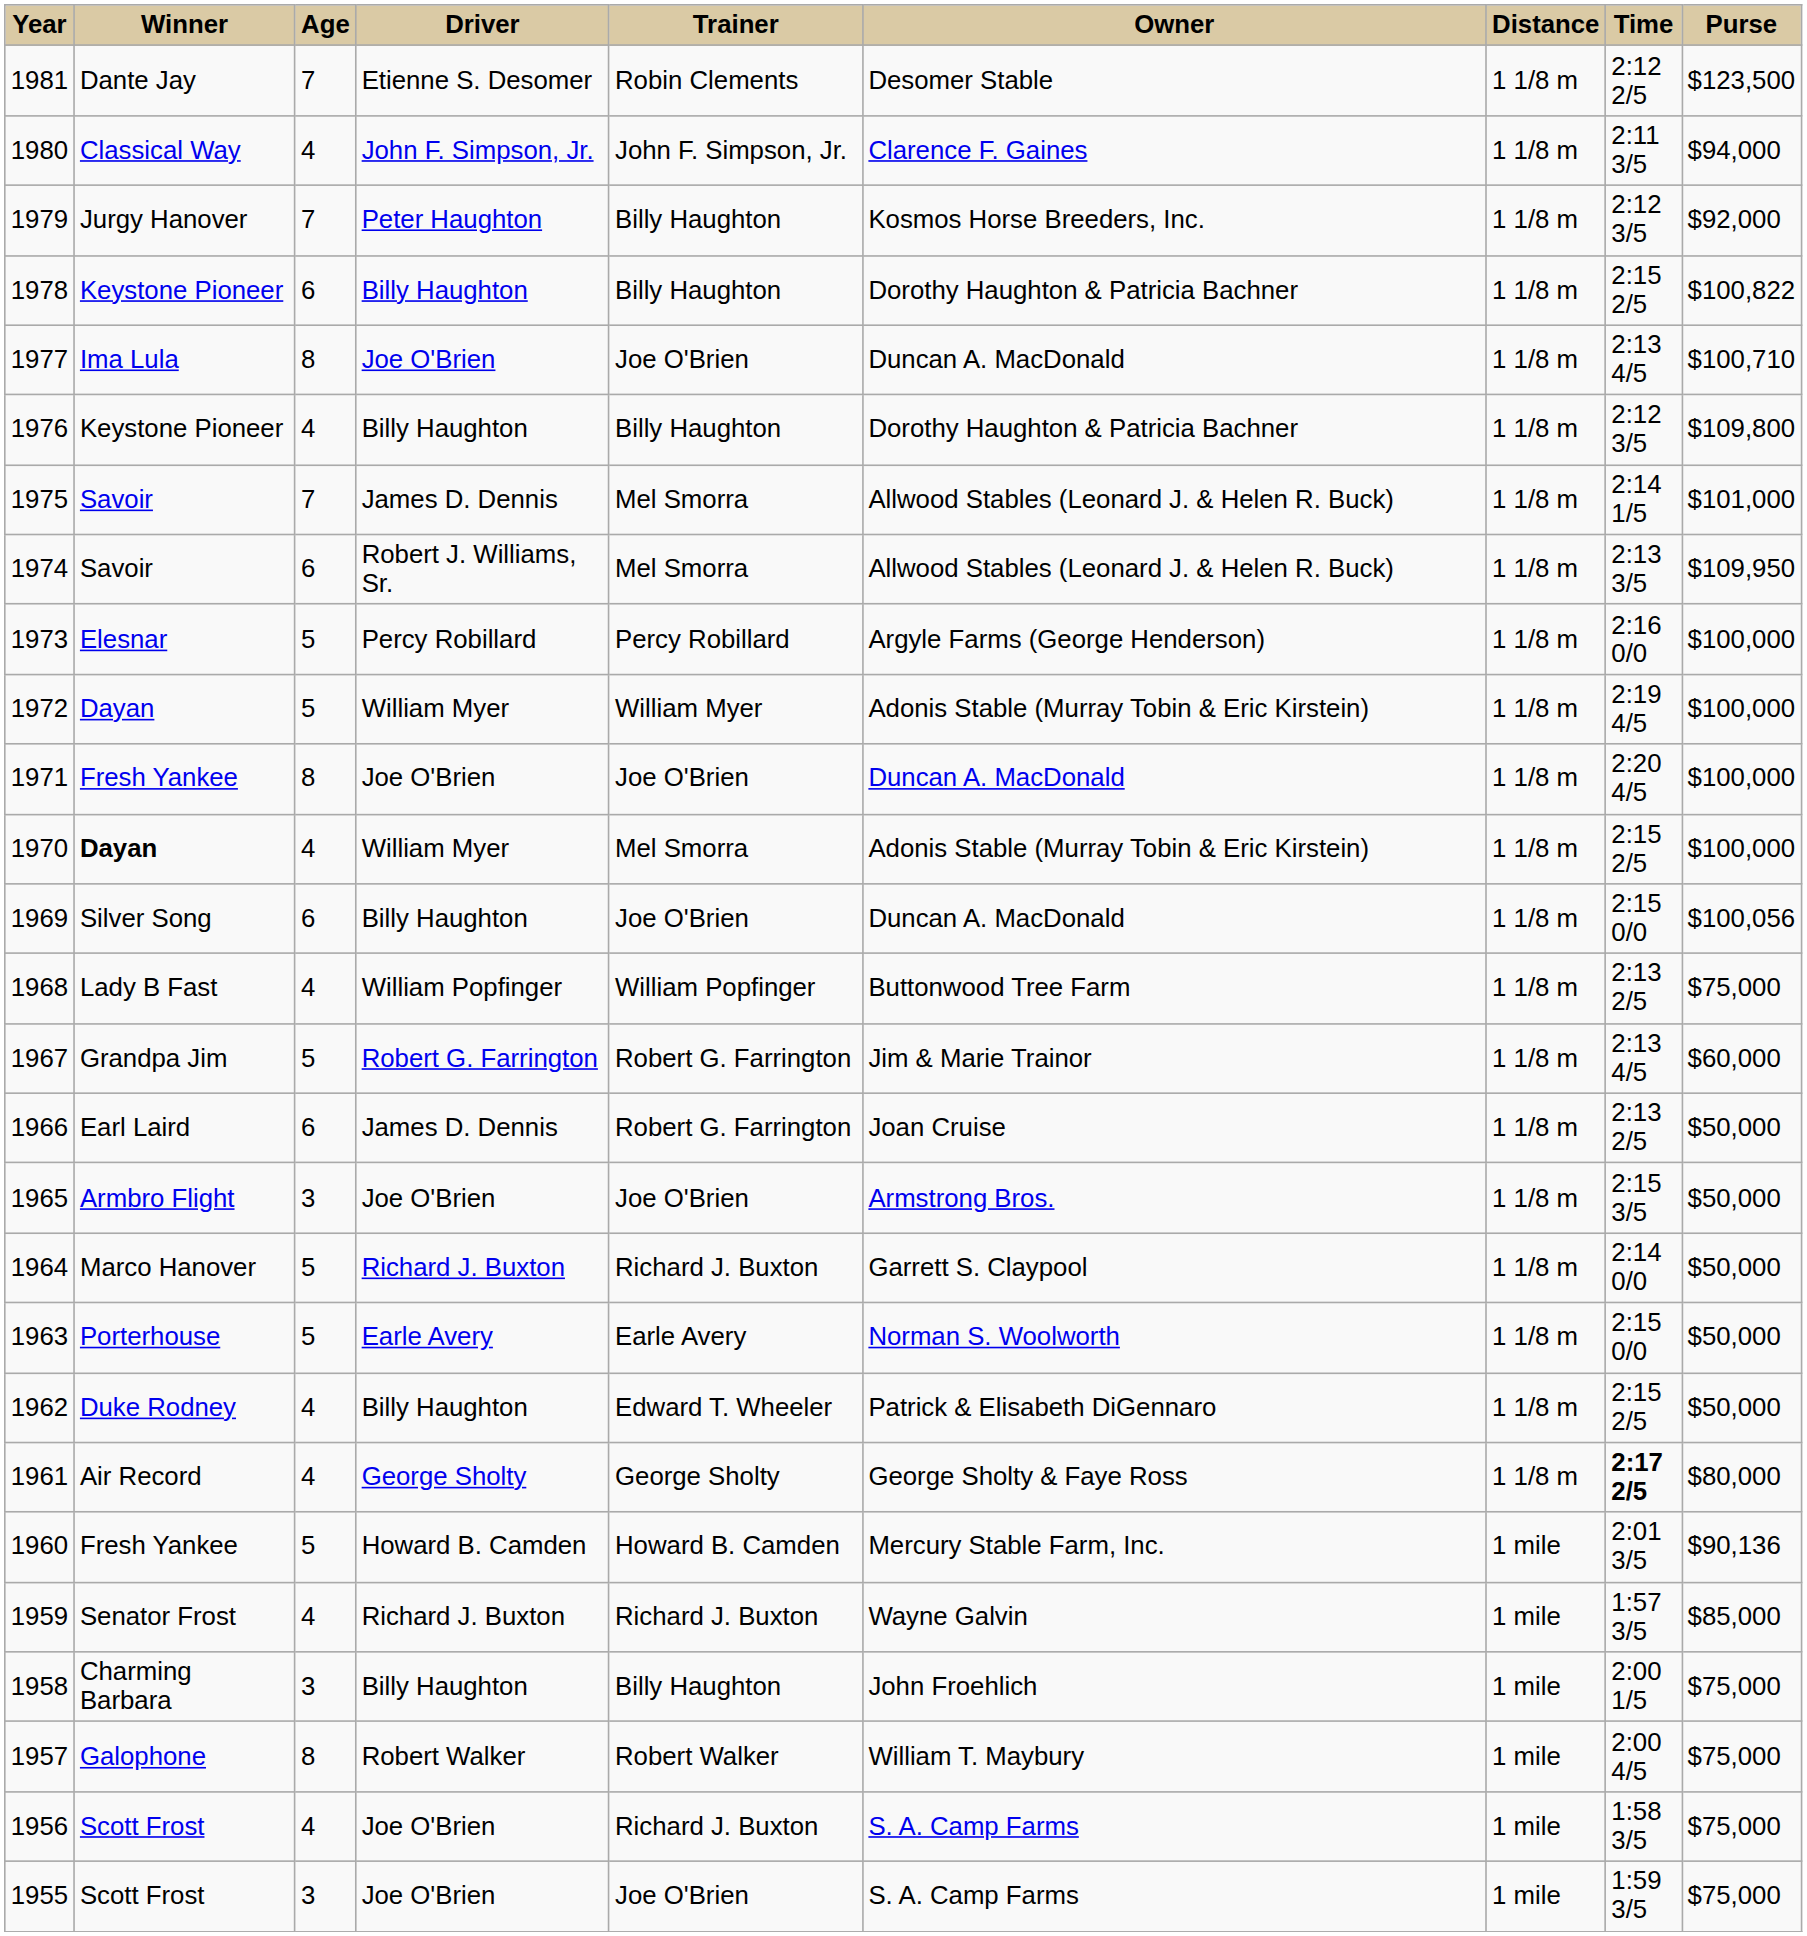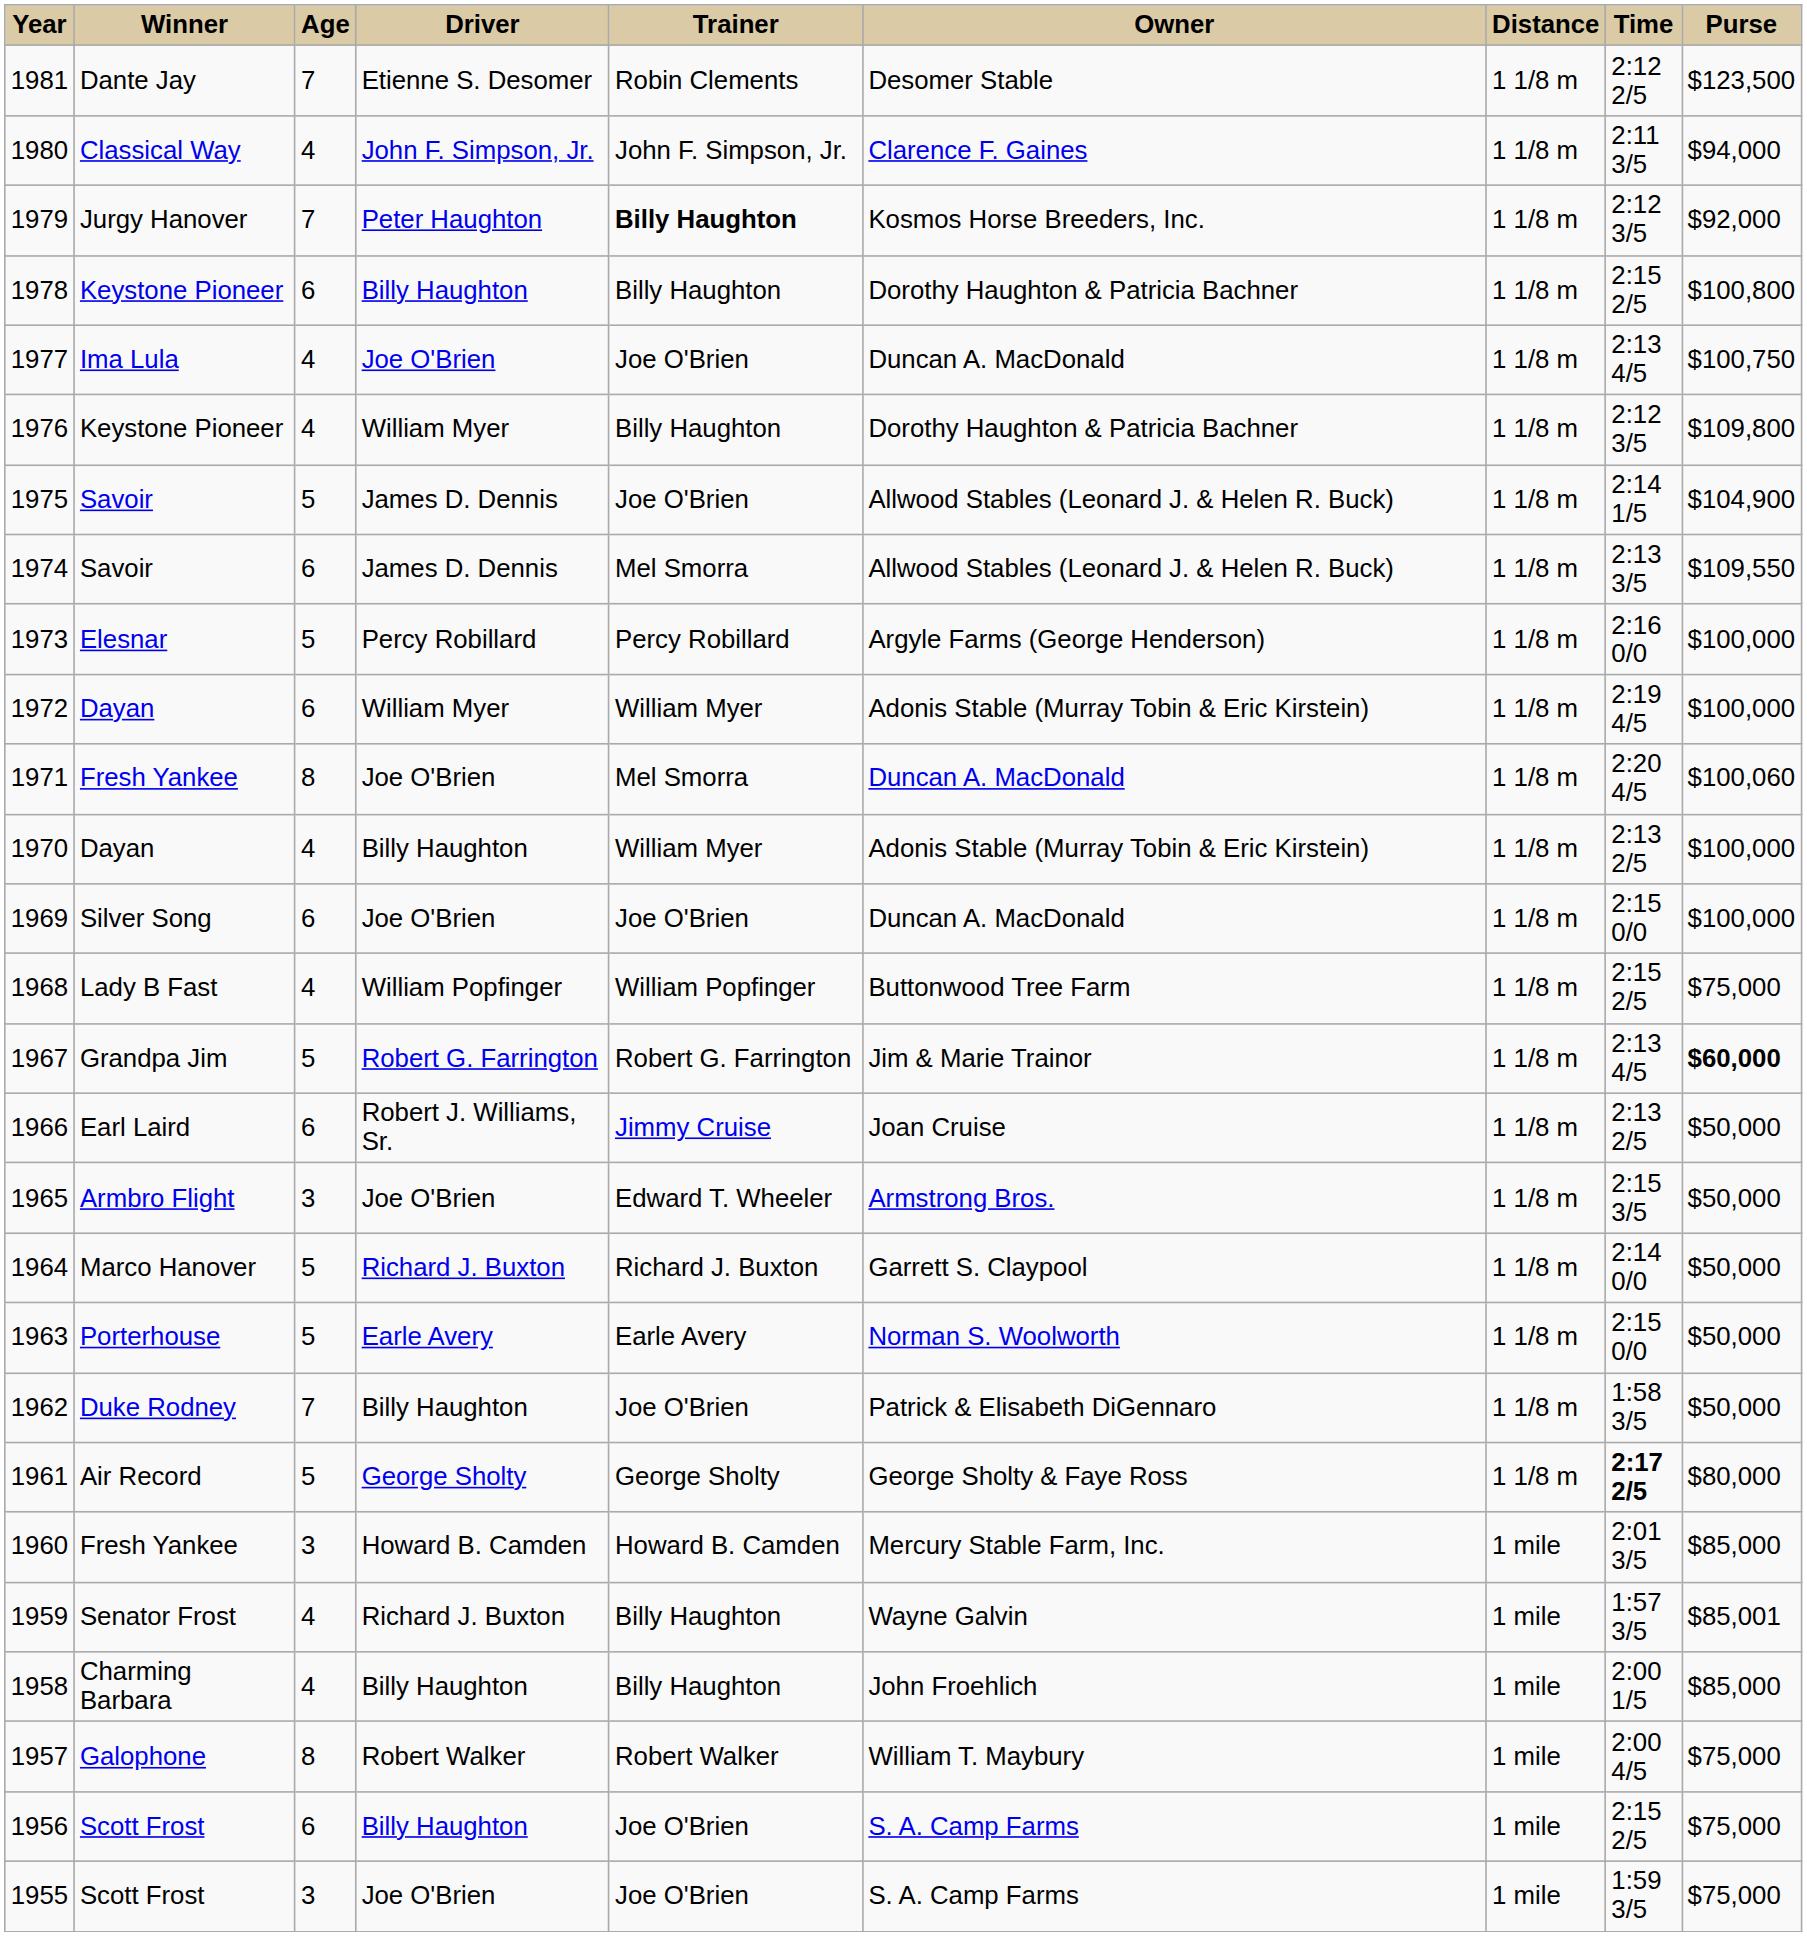 <table class="wikitable sortable">
 <tr>
 <th style="background-color:#DACAA5; width:30px">Year<br></th>
 <th style="background-color:#DACAA5; width:130px">Winner<br></th>
 <th style="background-color:#DACAA5; width:30px">Age<br></th>
 <th style="background-color:#DACAA5; width:150px">Driver<br></th>
 <th style="background-color:#DACAA5; width:150px">Trainer<br></th>
 <th style="background-color:#DACAA5; width:380px">Owner<br></th>
 <th style="background-color:#DACAA5; width:40px">Distance<br></th>
 <th style="background-color:#DACAA5; width:40px">Time <br></th>
 <th style="background-color:#DACAA5; width:40px">Purse<br></th>
 </tr>
 <tr>
 <td>1981</td>
 <td>Dante Jay</td>
 <td>7</td>
 <td>Etienne S. Desomer</td>
 <td>Robin Clements</td>
 <td>Desomer Stable</td>
 <td>1 1/8 m</td>
 <td>2:12 2/5</td>
 <td>$123,500</td>
 </tr>
 <tr>
 <td>1980</td>
 <td><a href='#'>Classical Way</a></td>
 <td>4</td>
 <td><a href='#'>John F. Simpson, Jr.</a></td>
 <td>John F. Simpson, Jr.</td>
 <td><a href='#'>Clarence F. Gaines</a></td>
 <td>1 1/8 m</td>
 <td>2:11 3/5</td>
 <td>$94,000</td>
 </tr>
 <tr>
 <td>1979</td>
 <td>Jurgy Hanover</td>
 <td>7</td>
 <td><a href='#'>Peter Haughton</a></td>
-<td>Billy Haughton</td>
+<td><strong>Billy Haughton</strong></td>
 <td>Kosmos Horse Breeders, Inc.</td>
 <td>1 1/8 m</td>
 <td>2:12 3/5</td>
 <td>$92,000</td>
 </tr>
 <tr>
 <td>1978</td>
 <td><a href='#'>Keystone Pioneer</a></td>
 <td>6</td>
 <td><a href='#'>Billy Haughton</a></td>
 <td>Billy Haughton</td>
 <td>Dorothy Haughton & Patricia Bachner</td>
 <td>1 1/8 m</td>
 <td>2:15 2/5</td>
-<td>$100,822</td>
+<td>$100,800</td>
 </tr>
 <tr>
 <td>1977</td>
 <td><a href='#'>Ima Lula</a></td>
-<td>8</td>
+<td>4</td>
 <td><a href='#'>Joe O'Brien</a></td>
 <td>Joe O'Brien</td>
 <td>Duncan A. MacDonald</td>
 <td>1 1/8 m</td>
 <td>2:13 4/5</td>
-<td>$100,710</td>
+<td>$100,750</td>
 </tr>
 <tr>
 <td>1976</td>
 <td>Keystone Pioneer</td>
 <td>4</td>
-<td>Billy Haughton</td>
+<td>William Myer</td>
 <td>Billy Haughton</td>
 <td>Dorothy Haughton & Patricia Bachner</td>
 <td>1 1/8 m</td>
 <td>2:12 3/5</td>
 <td>$109,800</td>
 </tr>
 <tr>
 <td>1975</td>
 <td><a href='#'>Savoir</a></td>
-<td>7</td>
+<td>5</td>
 <td>James D. Dennis</td>
-<td>Mel Smorra</td>
+<td>Joe O'Brien</td>
 <td>Allwood Stables (Leonard J. & Helen R. Buck)</td>
 <td>1 1/8 m</td>
 <td>2:14 1/5</td>
-<td>$101,000</td>
+<td>$104,900</td>
 </tr>
 <tr>
 <td>1974</td>
 <td>Savoir</td>
 <td>6</td>
-<td>Robert J. Williams, Sr.</td>
+<td>James D. Dennis</td>
 <td>Mel Smorra</td>
 <td>Allwood Stables (Leonard J. & Helen R. Buck)</td>
 <td>1 1/8 m</td>
 <td>2:13 3/5</td>
-<td>$109,950</td>
+<td>$109,550</td>
 </tr>
 <tr>
 <td>1973</td>
 <td><a href='#'>Elesnar</a></td>
 <td>5</td>
 <td>Percy Robillard</td>
 <td>Percy Robillard</td>
 <td>Argyle Farms (George Henderson)</td>
 <td>1 1/8 m</td>
 <td>2:16 0/0</td>
 <td>$100,000</td>
 </tr>
 <tr>
 <td>1972</td>
 <td><a href='#'>Dayan</a></td>
-<td>5</td>
+<td>6</td>
 <td>William Myer</td>
 <td>William Myer</td>
 <td>Adonis Stable (Murray Tobin & Eric Kirstein)</td>
 <td>1 1/8 m</td>
 <td>2:19 4/5</td>
 <td>$100,000</td>
 </tr>
 <tr>
 <td>1971</td>
 <td><a href='#'>Fresh Yankee</a></td>
 <td>8</td>
 <td>Joe O'Brien</td>
-<td>Joe O'Brien</td>
+<td>Mel Smorra</td>
 <td><a href='#'>Duncan A. MacDonald</a></td>
 <td>1 1/8 m</td>
 <td>2:20 4/5</td>
-<td>$100,000</td>
+<td>$100,060</td>
 </tr>
 <tr>
 <td>1970</td>
-<td><strong>Dayan</strong></td>
+<td>Dayan</td>
 <td>4</td>
+<td>Billy Haughton</td>
 <td>William Myer</td>
-<td>Mel Smorra</td>
 <td>Adonis Stable (Murray Tobin & Eric Kirstein)</td>
 <td>1 1/8 m</td>
-<td>2:15 2/5</td>
+<td>2:13 2/5</td>
 <td>$100,000</td>
 </tr>
 <tr>
 <td>1969</td>
 <td>Silver Song</td>
 <td>6</td>
-<td>Billy Haughton</td>
+<td>Joe O'Brien</td>
 <td>Joe O'Brien</td>
 <td>Duncan A. MacDonald</td>
 <td>1 1/8 m</td>
 <td>2:15 0/0</td>
-<td>$100,056</td>
+<td>$100,000</td>
 </tr>
 <tr>
 <td>1968</td>
 <td>Lady B Fast</td>
 <td>4</td>
 <td>William Popfinger</td>
 <td>William Popfinger</td>
 <td>Buttonwood Tree Farm</td>
 <td>1 1/8 m</td>
-<td>2:13 2/5</td>
+<td>2:15 2/5</td>
 <td>$75,000</td>
 </tr>
 <tr>
 <td>1967</td>
 <td>Grandpa Jim</td>
 <td>5</td>
 <td><a href='#'>Robert G. Farrington</a></td>
 <td>Robert G. Farrington</td>
 <td>Jim & Marie Trainor</td>
 <td>1 1/8 m</td>
 <td>2:13 4/5</td>
-<td>$60,000</td>
+<td><strong>$60,000</strong></td>
 </tr>
 <tr>
 <td>1966</td>
 <td>Earl Laird</td>
 <td>6</td>
-<td>James D. Dennis</td>
-<td>Robert G. Farrington</td>
+<td>Robert J. Williams, Sr.</td>
+<td><a href='#'>Jimmy Cruise</a></td>
 <td>Joan Cruise</td>
 <td>1 1/8 m</td>
 <td>2:13 2/5</td>
 <td>$50,000</td>
 </tr>
 <tr>
 <td>1965</td>
 <td><a href='#'>Armbro Flight</a></td>
 <td>3</td>
 <td>Joe O'Brien</td>
-<td>Joe O'Brien</td>
+<td>Edward T. Wheeler</td>
 <td><a href='#'>Armstrong Bros.</a></td>
 <td>1 1/8 m</td>
 <td>2:15 3/5</td>
 <td>$50,000</td>
 </tr>
 <tr>
 <td>1964</td>
 <td>Marco Hanover</td>
 <td>5</td>
 <td><a href='#'>Richard J. Buxton</a></td>
 <td>Richard J. Buxton</td>
 <td>Garrett S. Claypool</td>
 <td>1 1/8 m</td>
 <td>2:14 0/0</td>
 <td>$50,000</td>
 </tr>
 <tr>
 <td>1963</td>
 <td><a href='#'>Porterhouse</a></td>
 <td>5</td>
 <td><a href='#'>Earle Avery</a></td>
 <td>Earle Avery</td>
 <td><a href='#'>Norman S. Woolworth</a></td>
 <td>1 1/8 m</td>
 <td>2:15 0/0</td>
 <td>$50,000</td>
 </tr>
 <tr>
 <td>1962</td>
 <td><a href='#'>Duke Rodney</a></td>
-<td>4</td>
+<td>7</td>
 <td>Billy Haughton</td>
-<td>Edward T. Wheeler</td>
+<td>Joe O'Brien</td>
 <td>Patrick & Elisabeth DiGennaro</td>
 <td>1 1/8 m</td>
-<td>2:15 2/5</td>
+<td>1:58 3/5</td>
 <td>$50,000</td>
 </tr>
 <tr>
 <td>1961</td>
 <td>Air Record</td>
-<td>4</td>
+<td>5</td>
 <td><a href='#'>George Sholty</a></td>
 <td>George Sholty</td>
 <td>George Sholty & Faye Ross</td>
 <td>1 1/8 m</td>
 <td><strong>2:17 2/5</strong></td>
 <td>$80,000</td>
 </tr>
 <tr>
 <td>1960</td>
 <td>Fresh Yankee</td>
-<td>5</td>
+<td>3</td>
 <td>Howard B. Camden</td>
 <td>Howard B. Camden</td>
 <td>Mercury Stable Farm, Inc.</td>
 <td>1 mile</td>
 <td>2:01 3/5</td>
-<td>$90,136</td>
+<td>$85,000</td>
 </tr>
 <tr>
 <td>1959</td>
 <td>Senator Frost</td>
 <td>4</td>
 <td>Richard J. Buxton</td>
-<td>Richard J. Buxton</td>
+<td>Billy Haughton</td>
 <td>Wayne Galvin</td>
 <td>1 mile</td>
 <td>1:57 3/5</td>
-<td>$85,000</td>
+<td>$85,001</td>
 </tr>
 <tr>
 <td>1958</td>
 <td>Charming Barbara</td>
-<td>3</td>
+<td>4</td>
 <td>Billy Haughton</td>
 <td>Billy Haughton</td>
 <td>John Froehlich</td>
 <td>1 mile</td>
 <td>2:00 1/5</td>
-<td>$75,000</td>
+<td>$85,000</td>
 </tr>
 <tr>
 <td>1957</td>
 <td><a href='#'>Galophone</a></td>
 <td>8</td>
 <td>Robert Walker</td>
 <td>Robert Walker</td>
 <td>William T. Maybury</td>
 <td>1 mile</td>
 <td>2:00 4/5</td>
 <td>$75,000</td>
 </tr>
 <tr>
 <td>1956</td>
 <td><a href='#'>Scott Frost</a></td>
-<td>4</td>
+<td>6</td>
+<td><a href='#'>Billy Haughton</a></td>
 <td>Joe O'Brien</td>
-<td>Richard J. Buxton</td>
 <td><a href='#'>S. A. Camp Farms</a></td>
 <td>1 mile</td>
-<td>1:58 3/5</td>
+<td>2:15 2/5</td>
 <td>$75,000</td>
 </tr>
 <tr>
 <td>1955</td>
 <td>Scott Frost</td>
 <td>3</td>
 <td>Joe O'Brien</td>
 <td>Joe O'Brien</td>
 <td>S. A. Camp Farms</td>
 <td>1 mile</td>
 <td>1:59 3/5</td>
 <td>$75,000</td>
 </tr>
 <tr>
 </tr>
 </table>
